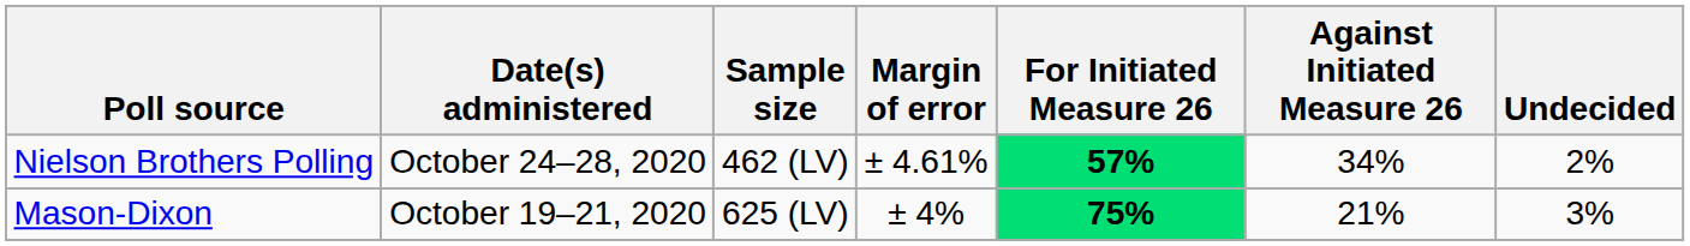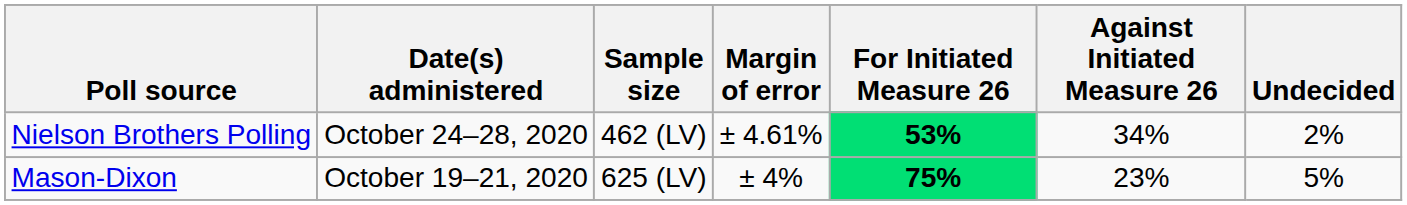 <table class="wikitable" style="font-size:90%;text-align:center;">
 <tr valign=bottom>
 <th>Poll source</th>
 <th>Date(s)<br>administered</th>
 <th>Sample<br>size</th>
 <th>Margin<br>of error</th>
 <th style="width:100px;">For Initiated Measure 26</th>
 <th style="width:100px;">Against Initiated Measure 26</th>
 <th>Undecided</th>
 </tr>
 <tr>
 <td style="text-align:left;"><a href='#'>Nielson Brothers Polling</a></td>
 <td>October 24–28, 2020</td>
 <td>462 (LV)</td>
 <td>± 4.61%</td>
-<td style="background: rgb(1,223,116);"><strong>57%</strong></td>
+<td style="background: rgb(1,223,116);"><strong>53%</strong></td>
 <td>34%</td>
 <td>2%</td>
 </tr>
 <tr>
 <td style="text-align:left;"><a href='#'>Mason-Dixon</a></td>
 <td>October 19–21, 2020</td>
 <td>625 (LV)</td>
 <td>± 4%</td>
 <td style="background: rgb(1,223,116);"><strong>75%</strong></td>
-<td>21%</td>
-<td>3%</td>
+<td>23%</td>
+<td>5%</td>
 </tr>
 </table>
